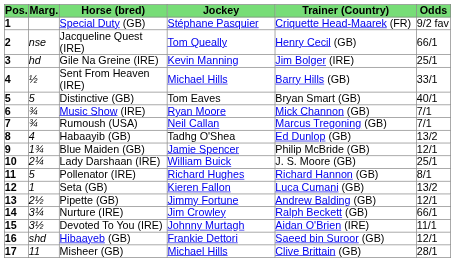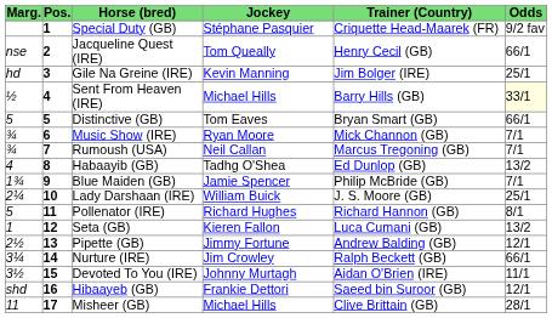 <table class = "sortable" | border="1" cellpadding="0" style="border-collapse: collapse;">
 <tr style="background:#7d7; text-align:center;">
+<th style="width:45px;"><strong>Marg.</strong></th>
 <th style="width:35px;"><strong>Pos.</strong></th>
-<th style="width:45px;"><strong>Marg.</strong></th>
 <th style="width:160px;"><strong>Horse (bred)</strong></th>
 <th style="width:160px;"><strong>Jockey</strong></th>
 <th style="width:210px;"><strong>Trainer (Country)</strong></th>
 <th style="width:50px;"><strong>Odds</strong></th>
 </tr>
 <tr>
+<td></td>
 <td><strong>1</strong></td>
-<td></td>
 <td><a href='#'>Special Duty</a> (GB)</td>
 <td><a href='#'>Stéphane Pasquier</a></td>
 <td><a href='#'>Criquette Head-Maarek</a> (FR)</td>
 <td>9/2 fav</td>
 </tr>
 <tr>
+<td><em>nse</em></td>
 <td><strong>2</strong></td>
-<td><em>nse</em></td>
 <td>Jacqueline Quest (IRE)</td>
 <td><a href='#'>Tom Queally</a></td>
 <td><a href='#'>Henry Cecil</a> (GB)</td>
 <td>66/1</td>
 </tr>
 <tr>
+<td><em>hd</em></td>
 <td><strong>3</strong></td>
-<td><em>hd</em></td>
 <td>Gile Na Greine (IRE)</td>
 <td><a href='#'>Kevin Manning</a></td>
 <td><a href='#'>Jim Bolger</a> (IRE)</td>
 <td>25/1</td>
 </tr>
 <tr>
+<td><em>½</em></td>
 <td><strong>4</strong></td>
-<td><em>½</em></td>
 <td>Sent From Heaven (IRE)</td>
 <td><a href='#'>Michael Hills</a></td>
 <td><a href='#'>Barry Hills</a> (GB)</td>
-<td>33/1</td>
+<td style="background: lightyellow;">33/1</td>
 </tr>
 <tr>
+<td><em>5</em></td>
 <td><strong>5</strong></td>
-<td><em>5</em></td>
 <td>Distinctive (GB)</td>
 <td>Tom Eaves</td>
 <td>Bryan Smart (GB)</td>
-<td>40/1</td>
+<td>66/1</td>
 </tr>
 <tr>
+<td><em>¾</em></td>
 <td><strong>6</strong></td>
-<td><em>¾</em></td>
 <td><a href='#'>Music Show</a> (IRE)</td>
 <td><a href='#'>Ryan Moore</a></td>
 <td><a href='#'>Mick Channon</a> (GB)</td>
 <td>7/1</td>
 </tr>
 <tr>
+<td><em>¾</em></td>
 <td><strong>7</strong></td>
-<td><em>¾</em></td>
 <td>Rumoush (USA)</td>
 <td><a href='#'>Neil Callan</a></td>
 <td><a href='#'>Marcus Tregoning</a> (GB)</td>
 <td>7/1</td>
 </tr>
 <tr>
+<td><em>4</em></td>
 <td><strong>8</strong></td>
-<td><em>4</em></td>
 <td>Habaayib (GB)</td>
 <td>Tadhg O'Shea</td>
 <td><a href='#'>Ed Dunlop</a> (GB)</td>
 <td>13/2</td>
 </tr>
 <tr>
+<td><em>1¾</em></td>
 <td><strong>9</strong></td>
-<td><em>1¾</em></td>
 <td>Blue Maiden (GB)</td>
 <td><a href='#'>Jamie Spencer</a></td>
 <td>Philip McBride (GB)</td>
-<td>12/1</td>
+<td>7/1</td>
 </tr>
 <tr>
+<td><em>2¼</em></td>
 <td><strong>10</strong></td>
-<td><em>2¼</em></td>
 <td>Lady Darshaan (IRE)</td>
 <td><a href='#'>William Buick</a></td>
 <td>J. S. Moore (GB)</td>
 <td>25/1</td>
 </tr>
 <tr>
+<td><em>5</em></td>
 <td><strong>11</strong></td>
-<td><em>5</em></td>
 <td>Pollenator (IRE)</td>
 <td><a href='#'>Richard Hughes</a></td>
 <td><a href='#'>Richard Hannon</a> (GB)</td>
 <td>8/1</td>
 </tr>
 <tr>
+<td><em>1</em></td>
 <td><strong>12</strong></td>
-<td><em>1</em></td>
 <td>Seta (GB)</td>
 <td><a href='#'>Kieren Fallon</a></td>
 <td><a href='#'>Luca Cumani</a> (GB)</td>
 <td>13/2</td>
 </tr>
 <tr>
+<td><em>2½</em></td>
 <td><strong>13</strong></td>
-<td><em>2½</em></td>
 <td>Pipette (GB)</td>
 <td><a href='#'>Jimmy Fortune</a></td>
 <td><a href='#'>Andrew Balding</a> (GB)</td>
 <td>12/1</td>
 </tr>
 <tr>
+<td><em>3¼</em></td>
 <td><strong>14</strong></td>
-<td><em>3¼</em></td>
 <td>Nurture (IRE)</td>
 <td><a href='#'>Jim Crowley</a></td>
 <td><a href='#'>Ralph Beckett</a> (GB)</td>
 <td>66/1</td>
 </tr>
 <tr>
+<td><em>3½</em></td>
 <td><strong>15</strong></td>
-<td><em>3½</em></td>
 <td>Devoted To You (IRE)</td>
 <td><a href='#'>Johnny Murtagh</a></td>
 <td><a href='#'>Aidan O'Brien</a> (IRE)</td>
 <td>11/1</td>
 </tr>
 <tr>
+<td><em>shd</em></td>
 <td><strong>16</strong></td>
-<td><em>shd</em></td>
 <td><a href='#'>Hibaayeb</a> (GB)</td>
 <td><a href='#'>Frankie Dettori</a></td>
 <td><a href='#'>Saeed bin Suroor</a> (GB)</td>
 <td>12/1</td>
 </tr>
 <tr>
+<td><em>11</em></td>
 <td><strong>17</strong></td>
-<td><em>11</em></td>
 <td>Misheer (GB)</td>
 <td><a href='#'>Michael Hills</a></td>
 <td><a href='#'>Clive Brittain</a> (GB)</td>
 <td>28/1</td>
 </tr>
 </table>
